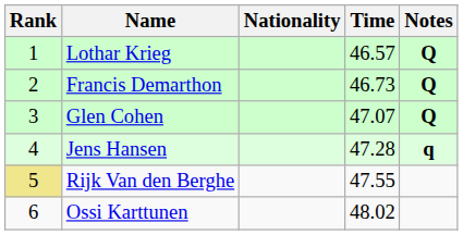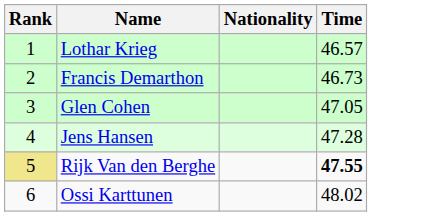 <table class="wikitable sortable" style="text-align:center">
 <tr>
 <th>Rank</th>
 <th>Name</th>
 <th>Nationality</th>
 <th>Time</th>
-<th>Notes</th>
 </tr>
 <tr bgcolor=ccffcc>
 <td>1</td>
 <td align=left><a href='#'>Lothar Krieg</a></td>
 <td align=left></td>
 <td>46.57</td>
-<td><strong>Q</strong></td>
 </tr>
 <tr bgcolor=ccffcc>
 <td>2</td>
 <td align=left><a href='#'>Francis Demarthon</a></td>
 <td align=left></td>
 <td>46.73</td>
-<td><strong>Q</strong></td>
 </tr>
 <tr bgcolor=ccffcc>
 <td>3</td>
 <td align=left><a href='#'>Glen Cohen</a></td>
 <td align=left></td>
-<td>47.07</td>
-<td><strong>Q</strong></td>
+<td>47.05</td>
 </tr>
 <tr bgcolor=ddffdd>
 <td>4</td>
 <td align=left><a href='#'>Jens Hansen</a></td>
 <td align=left></td>
 <td>47.28</td>
-<td><strong>q</strong></td>
 </tr>
 <tr>
 <td style="background: khaki;">5</td>
 <td align=left><a href='#'>Rijk Van den Berghe</a></td>
 <td align=left></td>
-<td>47.55</td>
-<td></td>
+<td><strong>47.55</strong></td>
 </tr>
 <tr>
 <td>6</td>
 <td align=left><a href='#'>Ossi Karttunen</a></td>
 <td align=left></td>
 <td>48.02</td>
-<td></td>
 </tr>
 </table>
